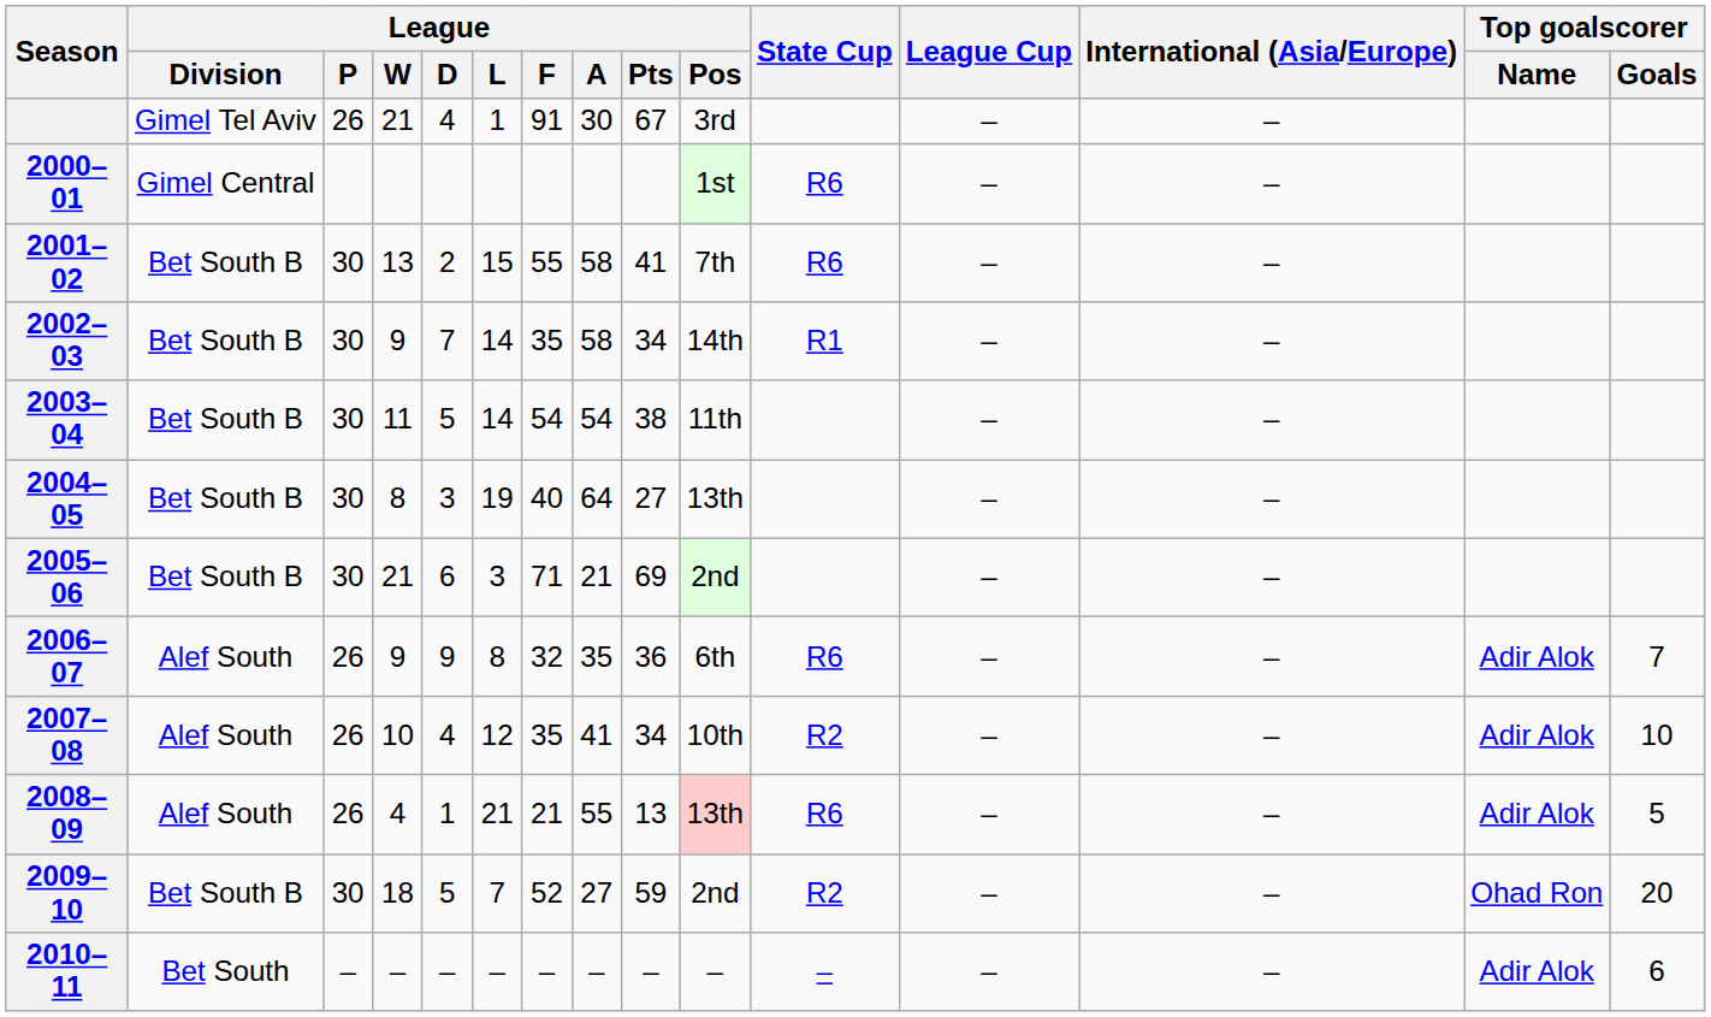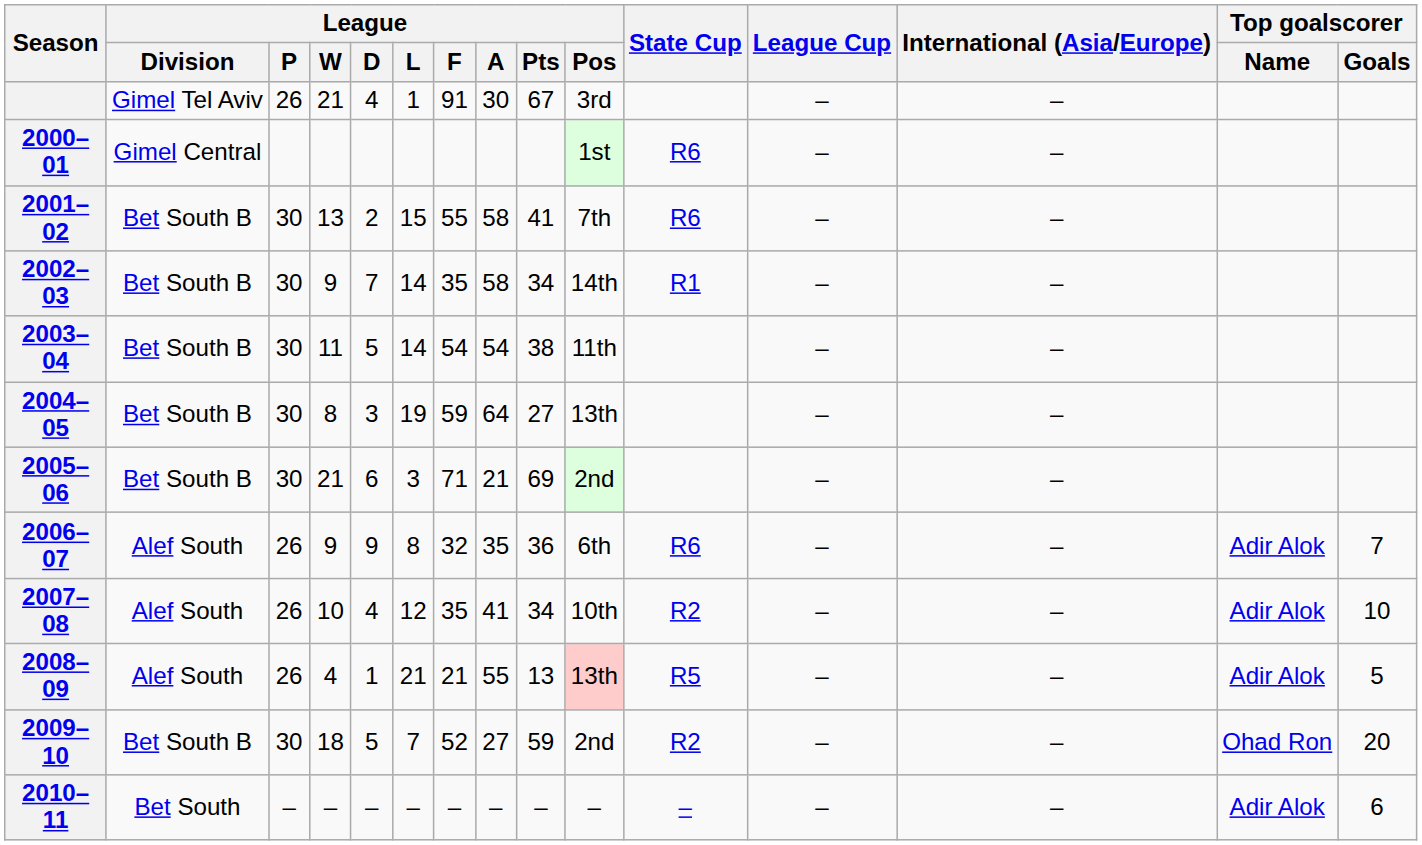 <table class="wikitable" style="text-align: center">
 <tr>
 <th rowspan="2" width="60">Season</th>
 <th colspan="9">League</th>
 <th rowspan="2"><a href='#'>State Cup</a></th>
 <th rowspan="2"><a href='#'>League Cup</a></th>
 <th rowspan="2">International (<a href='#'>Asia</a>/<a href='#'>Europe</a>)</th>
 <th colspan="2">Top goalscorer</th>
 </tr>
 <tr>
 <th>Division</th>
 <th width="20">P</th>
 <th width="20">W</th>
 <th width="20">D</th>
 <th width="20">L</th>
 <th width="20">F</th>
 <th width="20">A</th>
 <th width="20">Pts</th>
 <th>Pos</th>
 <th>Name</th>
 <th>Goals</th>
 </tr>
 <tr>
 <th></th>
 <td><a href='#'>Gimel</a> Tel Aviv</td>
 <td>26</td>
 <td>21</td>
 <td>4</td>
 <td>1</td>
 <td>91</td>
 <td>30</td>
 <td>67</td>
 <td>3rd</td>
 <td><a href='#'></a></td>
 <td>–</td>
 <td>–</td>
 <td></td>
 <td></td>
 </tr>
 <tr>
 <th><a href='#'>2000–01</a></th>
 <td><a href='#'>Gimel</a> Central</td>
 <td></td>
 <td></td>
 <td></td>
 <td></td>
 <td></td>
 <td></td>
 <td></td>
 <td bgcolor=ddffdd>1st</td>
 <td><a href='#'>R6</a></td>
 <td>–</td>
 <td>–</td>
 <td></td>
 <td></td>
 </tr>
 <tr>
 <th><a href='#'>2001–02</a></th>
 <td><a href='#'>Bet</a> South B</td>
 <td>30</td>
 <td>13</td>
 <td>2</td>
 <td>15</td>
 <td>55</td>
 <td>58</td>
 <td>41</td>
 <td>7th</td>
 <td><a href='#'>R6</a></td>
 <td>–</td>
 <td>–</td>
 <td></td>
 <td></td>
 </tr>
 <tr>
 <th><a href='#'>2002–03</a></th>
 <td><a href='#'>Bet</a> South B</td>
 <td>30</td>
 <td>9</td>
 <td>7</td>
 <td>14</td>
 <td>35</td>
 <td>58</td>
 <td>34</td>
 <td>14th</td>
 <td><a href='#'>R1</a></td>
 <td>–</td>
 <td>–</td>
 <td></td>
 <td></td>
 </tr>
 <tr>
 <th><a href='#'>2003–04</a></th>
 <td><a href='#'>Bet</a> South B</td>
 <td>30</td>
 <td>11</td>
 <td>5</td>
 <td>14</td>
 <td>54</td>
 <td>54</td>
 <td>38</td>
 <td>11th</td>
 <td><a href='#'></a></td>
 <td>–</td>
 <td>–</td>
 <td></td>
 <td></td>
 </tr>
 <tr>
 <th><a href='#'>2004–05</a></th>
 <td><a href='#'>Bet</a> South B</td>
 <td>30</td>
 <td>8</td>
 <td>3</td>
 <td>19</td>
-<td>40</td>
+<td>59</td>
 <td>64</td>
 <td>27</td>
 <td>13th</td>
 <td><a href='#'></a></td>
 <td>–</td>
 <td>–</td>
 <td></td>
 <td></td>
 </tr>
 <tr>
 <th><a href='#'>2005–06</a></th>
 <td><a href='#'>Bet</a> South B</td>
 <td>30</td>
 <td>21</td>
 <td>6</td>
 <td>3</td>
 <td>71</td>
 <td>21</td>
 <td>69</td>
 <td bgcolor=ddffdd>2nd</td>
 <td><a href='#'></a></td>
 <td>–</td>
 <td>–</td>
 <td></td>
 <td></td>
 </tr>
 <tr>
 <th><a href='#'>2006–07</a></th>
 <td><a href='#'>Alef</a> South</td>
 <td>26</td>
 <td>9</td>
 <td>9</td>
 <td>8</td>
 <td>32</td>
 <td>35</td>
 <td>36</td>
 <td>6th</td>
 <td><a href='#'>R6</a></td>
 <td>–</td>
 <td>–</td>
 <td><a href='#'>Adir Alok</a></td>
 <td>7</td>
 </tr>
 <tr>
 <th><a href='#'>2007–08</a></th>
 <td><a href='#'>Alef</a> South</td>
 <td>26</td>
 <td>10</td>
 <td>4</td>
 <td>12</td>
 <td>35</td>
 <td>41</td>
 <td>34</td>
 <td>10th</td>
 <td><a href='#'>R2</a></td>
 <td>–</td>
 <td>–</td>
 <td><a href='#'>Adir Alok</a></td>
 <td>10</td>
 </tr>
 <tr>
 <th><a href='#'>2008–09</a></th>
 <td><a href='#'>Alef</a> South</td>
 <td>26</td>
 <td>4</td>
 <td>1</td>
 <td>21</td>
 <td>21</td>
 <td>55</td>
 <td>13</td>
 <td bgcolor=ffcccc>13th</td>
-<td><a href='#'>R6</a></td>
+<td><a href='#'>R5</a></td>
 <td>–</td>
 <td>–</td>
 <td><a href='#'>Adir Alok</a></td>
 <td>5</td>
 </tr>
 <tr>
 <th><a href='#'>2009–10</a></th>
 <td><a href='#'>Bet</a> South B</td>
 <td>30</td>
 <td>18</td>
 <td>5</td>
 <td>7</td>
 <td>52</td>
 <td>27</td>
 <td>59</td>
 <td>2nd</td>
 <td><a href='#'>R2</a></td>
 <td>–</td>
 <td>–</td>
 <td><a href='#'>Ohad Ron</a></td>
 <td>20</td>
 </tr>
 <tr>
 <th><a href='#'>2010–11</a></th>
 <td><a href='#'>Bet</a> South</td>
 <td>–</td>
 <td>–</td>
 <td>–</td>
 <td>–</td>
 <td>–</td>
 <td>–</td>
 <td>–</td>
 <td>– </td>
 <td><a href='#'>–</a></td>
 <td>–</td>
 <td>–</td>
 <td><a href='#'>Adir Alok</a></td>
 <td>6</td>
 </tr>
 </table>
